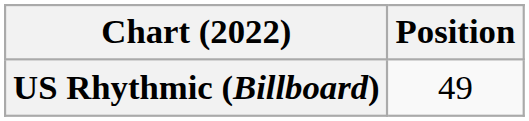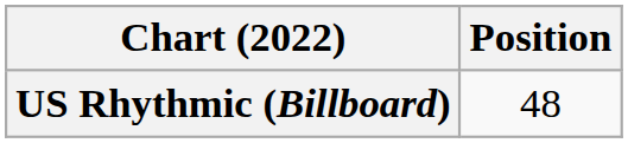 <table class="wikitable plainrowheaders" style="text-align:center">
 <tr>
 <th scope="col">Chart (2022)</th>
 <th scope="col">Position</th>
 </tr>
 <tr>
 <th scope="row">US Rhythmic (<em>Billboard</em>)</th>
-<td>49</td>
+<td>48</td>
 </tr>
 </table>
